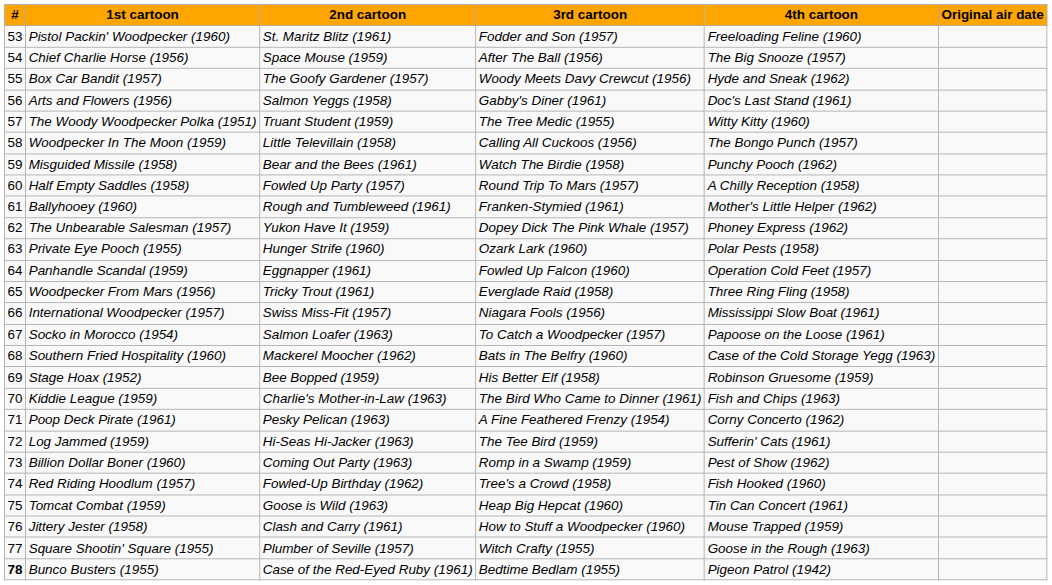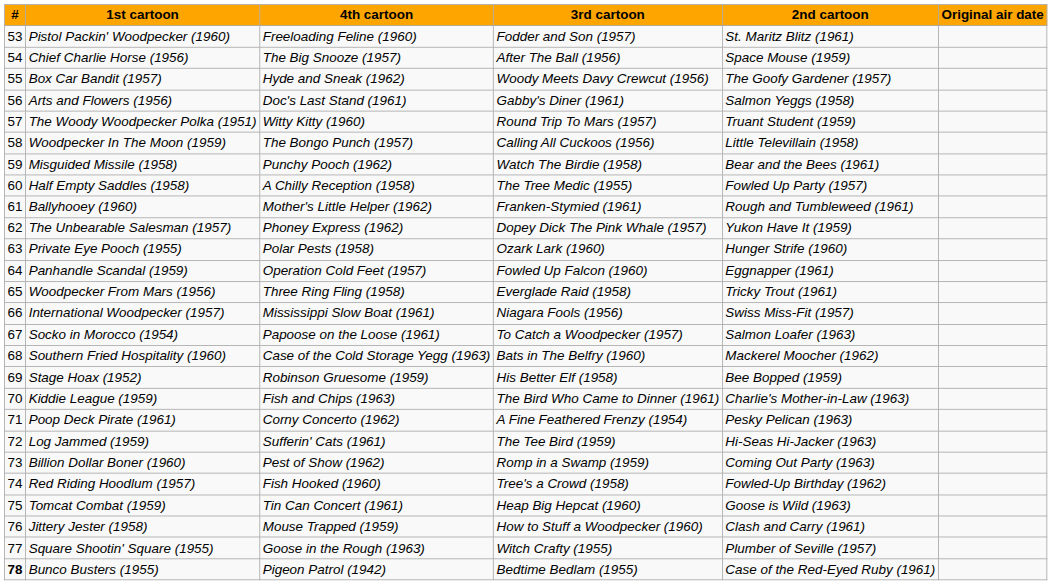 <table class="wikitable">
 <tr>
 <th style="background:orange;">#</th>
 <th style="background:orange;">1st cartoon</th>
+<th style="background:orange;">4th cartoon</th>
+<th style="background:orange;">3rd cartoon</th>
 <th style="background:orange;">2nd cartoon</th>
-<th style="background:orange;">3rd cartoon</th>
-<th style="background:orange;">4th cartoon</th>
 <th style="background:orange;">Original air date</th>
 </tr>
 <tr>
 <td>53</td>
 <td><em>Pistol Packin' Woodpecker (1960)</em></td>
+<td><em>Freeloading Feline (1960)</em></td>
+<td><em>Fodder and Son (1957)</em></td>
 <td><em>St. Maritz Blitz (1961)</em></td>
-<td><em>Fodder and Son (1957)</em></td>
-<td><em>Freeloading Feline (1960)</em></td>
 <td></td>
 </tr>
 <tr>
 <td>54</td>
 <td><em>Chief Charlie Horse (1956)</em></td>
+<td><em>The Big Snooze (1957)</em></td>
+<td><em>After The Ball (1956)</em></td>
 <td><em>Space Mouse (1959)</em></td>
-<td><em>After The Ball (1956)</em></td>
-<td><em>The Big Snooze (1957)</em></td>
 <td></td>
 </tr>
 <tr>
 <td>55</td>
 <td><em>Box Car Bandit (1957)</em></td>
+<td><em>Hyde and Sneak (1962)</em></td>
+<td><em>Woody Meets Davy Crewcut (1956)</em></td>
 <td><em>The Goofy Gardener (1957)</em></td>
-<td><em>Woody Meets Davy Crewcut (1956)</em></td>
-<td><em>Hyde and Sneak (1962)</em></td>
 <td></td>
 </tr>
 <tr>
 <td>56</td>
 <td><em>Arts and Flowers (1956)</em></td>
+<td><em>Doc's Last Stand (1961)</em></td>
+<td><em>Gabby's Diner (1961)</em></td>
 <td><em>Salmon Yeggs (1958)</em></td>
-<td><em>Gabby's Diner (1961)</em></td>
-<td><em>Doc's Last Stand (1961)</em></td>
 <td></td>
 </tr>
 <tr>
 <td>57</td>
 <td><em>The Woody Woodpecker Polka (1951)</em></td>
+<td><em>Witty Kitty (1960)</em></td>
+<td><em>Round Trip To Mars (1957)</em></td>
 <td><em>Truant Student (1959)</em></td>
-<td><em>The Tree Medic (1955)</em></td>
-<td><em>Witty Kitty (1960)</em></td>
 <td></td>
 </tr>
 <tr>
 <td>58</td>
 <td><em>Woodpecker In The Moon (1959)</em></td>
+<td><em>The Bongo Punch (1957)</em></td>
+<td><em>Calling All Cuckoos (1956)</em></td>
 <td><em>Little Televillain (1958)</em></td>
-<td><em>Calling All Cuckoos (1956)</em></td>
-<td><em>The Bongo Punch (1957)</em></td>
 <td></td>
 </tr>
 <tr>
 <td>59</td>
 <td><em>Misguided Missile (1958)</em></td>
+<td><em>Punchy Pooch (1962)</em></td>
+<td><em>Watch The Birdie (1958)</em></td>
 <td><em>Bear and the Bees (1961)</em></td>
-<td><em>Watch The Birdie (1958)</em></td>
-<td><em>Punchy Pooch (1962)</em></td>
 <td></td>
 </tr>
 <tr>
 <td>60</td>
 <td><em>Half Empty Saddles (1958)</em></td>
+<td><em>A Chilly Reception (1958)</em></td>
+<td><em>The Tree Medic (1955)</em></td>
 <td><em>Fowled Up Party (1957)</em></td>
-<td><em>Round Trip To Mars (1957)</em></td>
-<td><em>A Chilly Reception (1958)</em></td>
 <td></td>
 </tr>
 <tr>
 <td>61</td>
 <td><em>Ballyhooey (1960)</em></td>
+<td><em>Mother's Little Helper (1962)</em></td>
+<td><em>Franken-Stymied (1961)</em></td>
 <td><em>Rough and Tumbleweed (1961)</em></td>
-<td><em>Franken-Stymied (1961)</em></td>
-<td><em>Mother's Little Helper (1962)</em></td>
 <td></td>
 </tr>
 <tr>
 <td>62</td>
 <td><em>The Unbearable Salesman (1957)</em></td>
+<td><em>Phoney Express (1962)</em></td>
+<td><em>Dopey Dick The Pink Whale (1957)</em></td>
 <td><em>Yukon Have It (1959)</em></td>
-<td><em>Dopey Dick The Pink Whale (1957)</em></td>
-<td><em>Phoney Express (1962)</em></td>
 <td></td>
 </tr>
 <tr>
 <td>63</td>
 <td><em>Private Eye Pooch (1955)</em></td>
+<td><em>Polar Pests (1958)</em></td>
+<td><em>Ozark Lark (1960)</em></td>
 <td><em>Hunger Strife (1960)</em></td>
-<td><em>Ozark Lark (1960)</em></td>
-<td><em>Polar Pests (1958)</em></td>
 <td></td>
 </tr>
 <tr>
 <td>64</td>
 <td><em>Panhandle Scandal (1959)</em></td>
+<td><em>Operation Cold Feet (1957)</em></td>
+<td><em>Fowled Up Falcon (1960)</em></td>
 <td><em>Eggnapper (1961)</em></td>
-<td><em>Fowled Up Falcon (1960)</em></td>
-<td><em>Operation Cold Feet (1957)</em></td>
 <td></td>
 </tr>
 <tr>
 <td>65</td>
 <td><em>Woodpecker From Mars (1956)</em></td>
+<td><em>Three Ring Fling (1958)</em></td>
+<td><em>Everglade Raid (1958)</em></td>
 <td><em>Tricky Trout (1961)</em></td>
-<td><em>Everglade Raid (1958)</em></td>
-<td><em>Three Ring Fling (1958)</em></td>
 <td></td>
 </tr>
 <tr>
 <td>66</td>
 <td><em>International Woodpecker (1957)</em></td>
+<td><em>Mississippi Slow Boat (1961)</em></td>
+<td><em>Niagara Fools (1956)</em></td>
 <td><em>Swiss Miss-Fit (1957)</em></td>
-<td><em>Niagara Fools (1956)</em></td>
-<td><em>Mississippi Slow Boat (1961)</em></td>
 <td></td>
 </tr>
 <tr>
 <td>67</td>
 <td><em>Socko in Morocco (1954)</em></td>
+<td><em>Papoose on the Loose (1961)</em></td>
+<td><em>To Catch a Woodpecker (1957)</em></td>
 <td><em>Salmon Loafer (1963)</em></td>
-<td><em>To Catch a Woodpecker (1957)</em></td>
-<td><em>Papoose on the Loose (1961)</em></td>
 <td></td>
 </tr>
 <tr>
 <td>68</td>
 <td><em>Southern Fried Hospitality (1960)</em></td>
+<td><em>Case of the Cold Storage Yegg  (1963)</em></td>
+<td><em>Bats in The Belfry (1960)</em></td>
 <td><em>Mackerel Moocher (1962)</em></td>
-<td><em>Bats in The Belfry (1960)</em></td>
-<td><em>Case of the Cold Storage Yegg  (1963)</em></td>
 <td></td>
 </tr>
 <tr>
 <td>69</td>
 <td><em>Stage Hoax (1952)</em></td>
+<td><em>Robinson Gruesome (1959)</em></td>
+<td><em>His Better Elf (1958)</em></td>
 <td><em>Bee Bopped (1959)</em></td>
-<td><em>His Better Elf (1958)</em></td>
-<td><em>Robinson Gruesome (1959)</em></td>
 <td></td>
 </tr>
 <tr>
 <td>70</td>
 <td><em>Kiddie League (1959)</em></td>
+<td><em>Fish and Chips (1963)</em></td>
+<td><em>The Bird Who Came to Dinner  (1961)</em></td>
 <td><em>Charlie's Mother-in-Law (1963)</em></td>
-<td><em>The Bird Who Came to Dinner  (1961)</em></td>
-<td><em>Fish and Chips (1963)</em></td>
 <td></td>
 </tr>
 <tr>
 <td>71</td>
 <td><em>Poop Deck Pirate (1961)</em></td>
+<td><em>Corny Concerto (1962)</em></td>
+<td><em>A Fine Feathered Frenzy (1954)</em></td>
 <td><em>Pesky Pelican (1963)</em></td>
-<td><em>A Fine Feathered Frenzy (1954)</em></td>
-<td><em>Corny Concerto (1962)</em></td>
 <td></td>
 </tr>
 <tr>
 <td>72</td>
 <td><em>Log Jammed (1959)</em></td>
+<td><em>Sufferin' Cats (1961)</em></td>
+<td><em>The Tee Bird (1959)</em></td>
 <td><em>Hi-Seas Hi-Jacker (1963)</em></td>
-<td><em>The Tee Bird (1959)</em></td>
-<td><em>Sufferin' Cats (1961)</em></td>
 <td></td>
 </tr>
 <tr>
 <td>73</td>
 <td><em>Billion Dollar Boner (1960)</em></td>
+<td><em>Pest of Show (1962)</em></td>
+<td><em>Romp in a Swamp (1959)</em></td>
 <td><em>Coming Out Party (1963)</em></td>
-<td><em>Romp in a Swamp (1959)</em></td>
-<td><em>Pest of Show (1962)</em></td>
 <td></td>
 </tr>
 <tr>
 <td>74</td>
 <td><em>Red Riding Hoodlum (1957)</em></td>
+<td><em>Fish Hooked (1960)</em></td>
+<td><em>Tree's a Crowd (1958)</em></td>
 <td><em>Fowled-Up Birthday (1962)</em></td>
-<td><em>Tree's a Crowd (1958)</em></td>
-<td><em>Fish Hooked (1960)</em></td>
 <td></td>
 </tr>
 <tr>
 <td>75</td>
 <td><em>Tomcat Combat (1959)</em></td>
+<td><em>Tin Can Concert (1961)</em></td>
+<td><em>Heap Big Hepcat (1960)</em></td>
 <td><em>Goose is Wild (1963)</em></td>
-<td><em>Heap Big Hepcat (1960)</em></td>
-<td><em>Tin Can Concert (1961)</em></td>
 <td></td>
 </tr>
 <tr>
 <td>76</td>
 <td><em>Jittery Jester (1958)</em></td>
+<td><em>Mouse Trapped (1959)</em></td>
+<td><em>How to Stuff a Woodpecker (1960)</em></td>
 <td><em>Clash and Carry (1961)</em></td>
-<td><em>How to Stuff a Woodpecker (1960)</em></td>
-<td><em>Mouse Trapped (1959)</em></td>
 <td></td>
 </tr>
 <tr>
 <td>77</td>
 <td><em>Square Shootin' Square (1955)</em></td>
+<td><em>Goose in the Rough (1963)</em></td>
+<td><em>Witch Crafty (1955)</em></td>
 <td><em>Plumber of Seville (1957)</em></td>
-<td><em>Witch Crafty (1955)</em></td>
-<td><em>Goose in the Rough (1963)</em></td>
 <td></td>
 </tr>
 <tr>
 <td><strong>78</strong></td>
 <td><em>Bunco Busters (1955)</em></td>
+<td><em>Pigeon Patrol (1942)</em></td>
+<td><em>Bedtime Bedlam (1955)</em></td>
 <td><em>Case of the Red-Eyed Ruby (1961)</em></td>
-<td><em>Bedtime Bedlam (1955)</em></td>
-<td><em>Pigeon Patrol (1942)</em></td>
 <td></td>
 </tr>
 </table>
